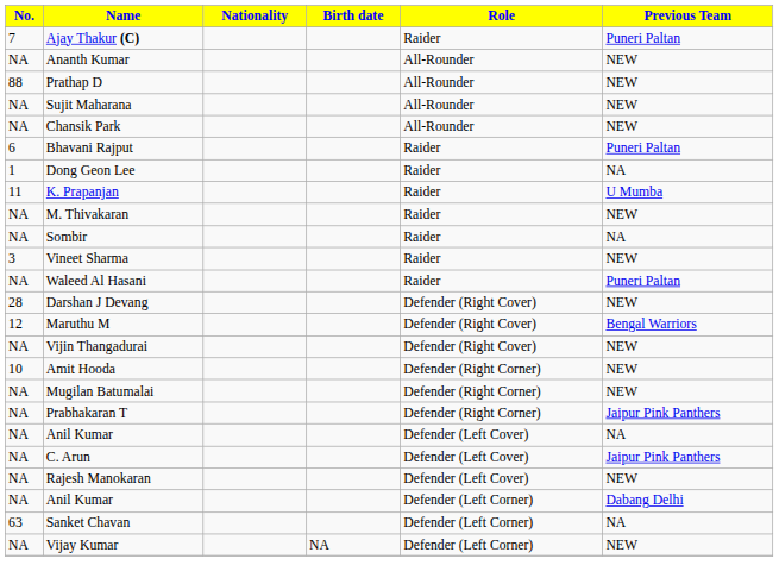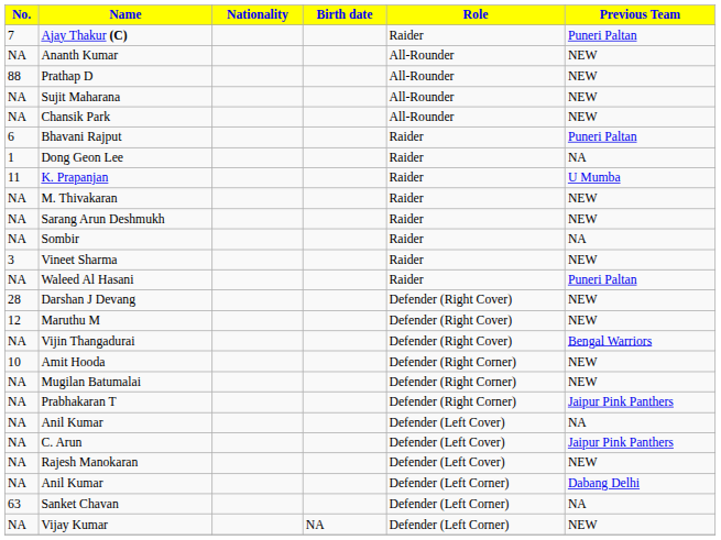 <table class="wikitable"  style="font-size:100%; width:70%;">
 <tr>
 <th style="background:Yellow; color:Blue; text-align:center;">No.</th>
 <th style="background:Yellow; color:Blue; text-align:center;">Name</th>
 <th style="background:Yellow; color:Blue; text-align:center;">Nationality</th>
 <th style="background:Yellow; color:Blue; text-align:center;">Birth date</th>
 <th style="background:Yellow; color:Blue; text-align:center;">Role</th>
 <th style="background:Yellow; color:Blue; text-align:center;">Previous Team</th>
 </tr>
 <tr>
 <td>7</td>
 <td><a href='#'>Ajay Thakur</a> <strong>(C)</strong></td>
 <td style="text-align:center"></td>
 <td></td>
 <td>Raider</td>
 <td><a href='#'>Puneri Paltan</a></td>
 </tr>
 <tr>
 <td>NA</td>
 <td>Ananth Kumar</td>
 <td style="text-align:center"></td>
 <td></td>
 <td>All-Rounder</td>
 <td>NEW</td>
 </tr>
 <tr>
 <td>88</td>
 <td>Prathap D</td>
 <td style="text-align:center"></td>
 <td></td>
 <td>All-Rounder</td>
 <td>NEW</td>
 </tr>
 <tr>
 <td>NA</td>
 <td>Sujit Maharana</td>
 <td style="text-align:center"></td>
 <td></td>
 <td>All-Rounder</td>
 <td>NEW</td>
 </tr>
 <tr>
 <td>NA</td>
 <td>Chansik Park</td>
 <td style="text-align:center"></td>
 <td></td>
 <td>All-Rounder</td>
 <td>NEW</td>
 </tr>
 <tr>
 <td>6</td>
 <td>Bhavani Rajput</td>
 <td style="text-align:center"></td>
 <td></td>
 <td>Raider</td>
 <td><a href='#'>Puneri Paltan</a></td>
 </tr>
 <tr>
 <td>1</td>
 <td>Dong Geon Lee</td>
 <td style="text-align:center"></td>
 <td></td>
 <td>Raider</td>
 <td>NA</td>
 </tr>
 <tr>
 <td>11</td>
 <td><a href='#'>K. Prapanjan</a></td>
 <td style="text-align:center"></td>
 <td></td>
 <td>Raider</td>
 <td><a href='#'>U Mumba</a></td>
 </tr>
 <tr>
 <td>NA</td>
 <td>M. Thivakaran</td>
 <td style="text-align:center"></td>
 <td></td>
 <td>Raider</td>
 <td>NEW</td>
 </tr>
 <tr>
 <td>NA</td>
+<td>Sarang Arun Deshmukh</td>
+<td style="text-align:center"></td>
+<td></td>
+<td>Raider</td>
+<td>NEW</td>
+</tr>
+<tr>
+<td>NA</td>
 <td>Sombir</td>
 <td style="text-align:center"></td>
 <td></td>
 <td>Raider</td>
 <td>NA</td>
 </tr>
 <tr>
 <td>3</td>
 <td>Vineet Sharma</td>
 <td style="text-align:center"></td>
 <td></td>
 <td>Raider</td>
 <td>NEW</td>
 </tr>
 <tr>
 <td>NA</td>
 <td>Waleed Al Hasani</td>
 <td style="text-align:center"></td>
 <td></td>
 <td>Raider</td>
 <td><a href='#'>Puneri Paltan</a></td>
 </tr>
 <tr>
 <td>28</td>
 <td>Darshan J Devang</td>
 <td style="text-align:center"></td>
 <td></td>
 <td>Defender (Right Cover)</td>
 <td>NEW</td>
 </tr>
 <tr>
 <td>12</td>
 <td>Maruthu M</td>
 <td style="text-align:center"></td>
 <td></td>
 <td>Defender (Right Cover)</td>
-<td><a href='#'>Bengal Warriors</a></td>
+<td>NEW</td>
 </tr>
 <tr>
 <td>NA</td>
 <td>Vijin Thangadurai</td>
 <td style="text-align:center"></td>
 <td></td>
 <td>Defender (Right Cover)</td>
-<td>NEW</td>
+<td><a href='#'>Bengal Warriors</a></td>
 </tr>
 <tr>
 <td>10</td>
 <td>Amit Hooda</td>
 <td style="text-align:center"></td>
 <td></td>
 <td>Defender (Right Corner)</td>
 <td>NEW</td>
 </tr>
 <tr>
 <td>NA</td>
 <td>Mugilan Batumalai</td>
 <td style="text-align:center"></td>
 <td></td>
 <td>Defender (Right Corner)</td>
 <td>NEW</td>
 </tr>
 <tr>
 <td>NA</td>
 <td>Prabhakaran T</td>
 <td style="text-align:center"></td>
 <td></td>
 <td>Defender (Right Corner)</td>
 <td><a href='#'>Jaipur Pink Panthers</a></td>
 </tr>
 <tr>
 <td>NA</td>
 <td>Anil Kumar</td>
 <td style="text-align:center"></td>
 <td></td>
 <td>Defender (Left Cover)</td>
 <td>NA</td>
 </tr>
 <tr>
 <td>NA</td>
 <td>C. Arun</td>
 <td style="text-align:center"></td>
 <td></td>
 <td>Defender (Left Cover)</td>
 <td><a href='#'>Jaipur Pink Panthers</a></td>
 </tr>
 <tr>
 <td>NA</td>
 <td>Rajesh Manokaran</td>
 <td style="text-align:center"></td>
 <td></td>
 <td>Defender (Left Cover)</td>
 <td>NEW</td>
 </tr>
 <tr>
 <td>NA</td>
 <td>Anil Kumar</td>
 <td style="text-align:center"></td>
 <td></td>
 <td>Defender (Left Corner)</td>
 <td><a href='#'>Dabang Delhi</a></td>
 </tr>
 <tr>
 <td>63</td>
 <td>Sanket Chavan</td>
 <td style="text-align:center"></td>
 <td></td>
 <td>Defender (Left Corner)</td>
 <td>NA</td>
 </tr>
 <tr>
 <td>NA</td>
 <td>Vijay Kumar</td>
 <td style="text-align:center"></td>
 <td>NA</td>
 <td>Defender (Left Corner)</td>
 <td>NEW</td>
 </tr>
 <tr>
 </tr>
 </table>
